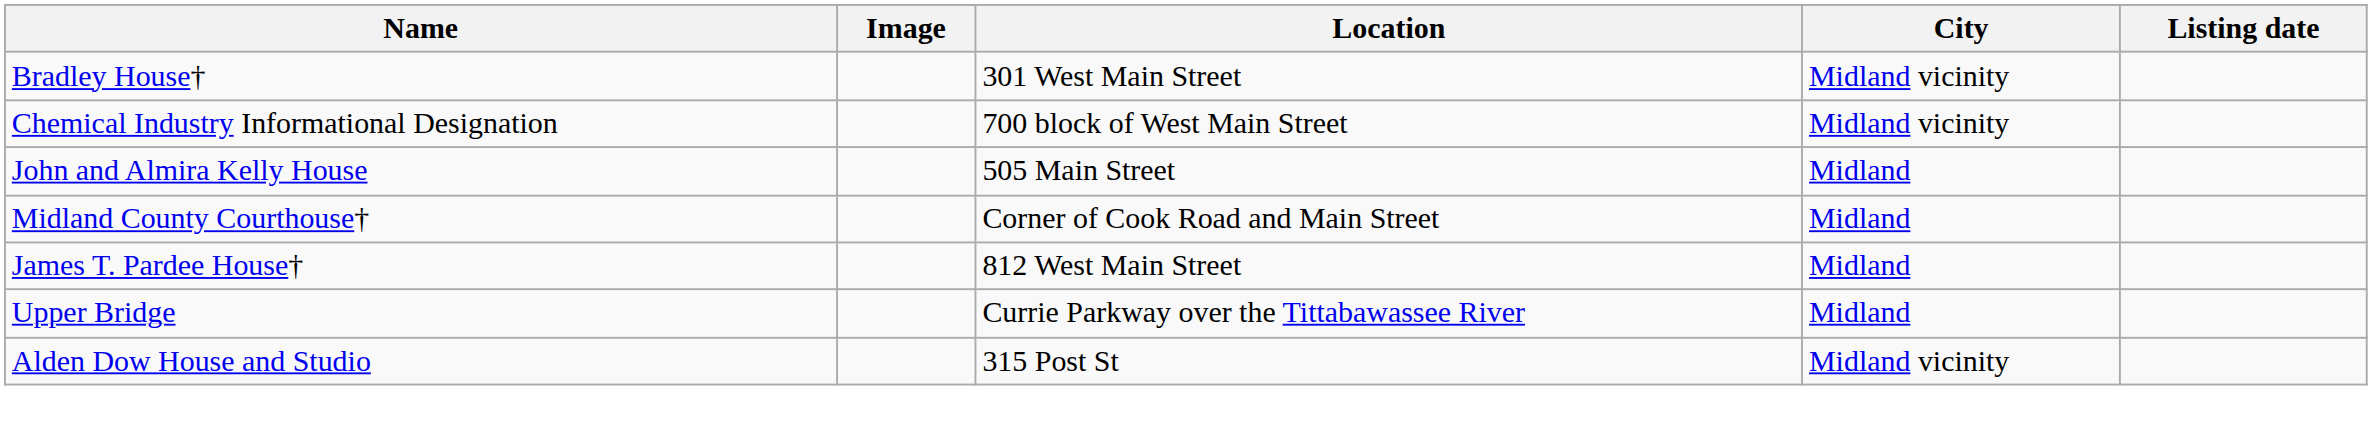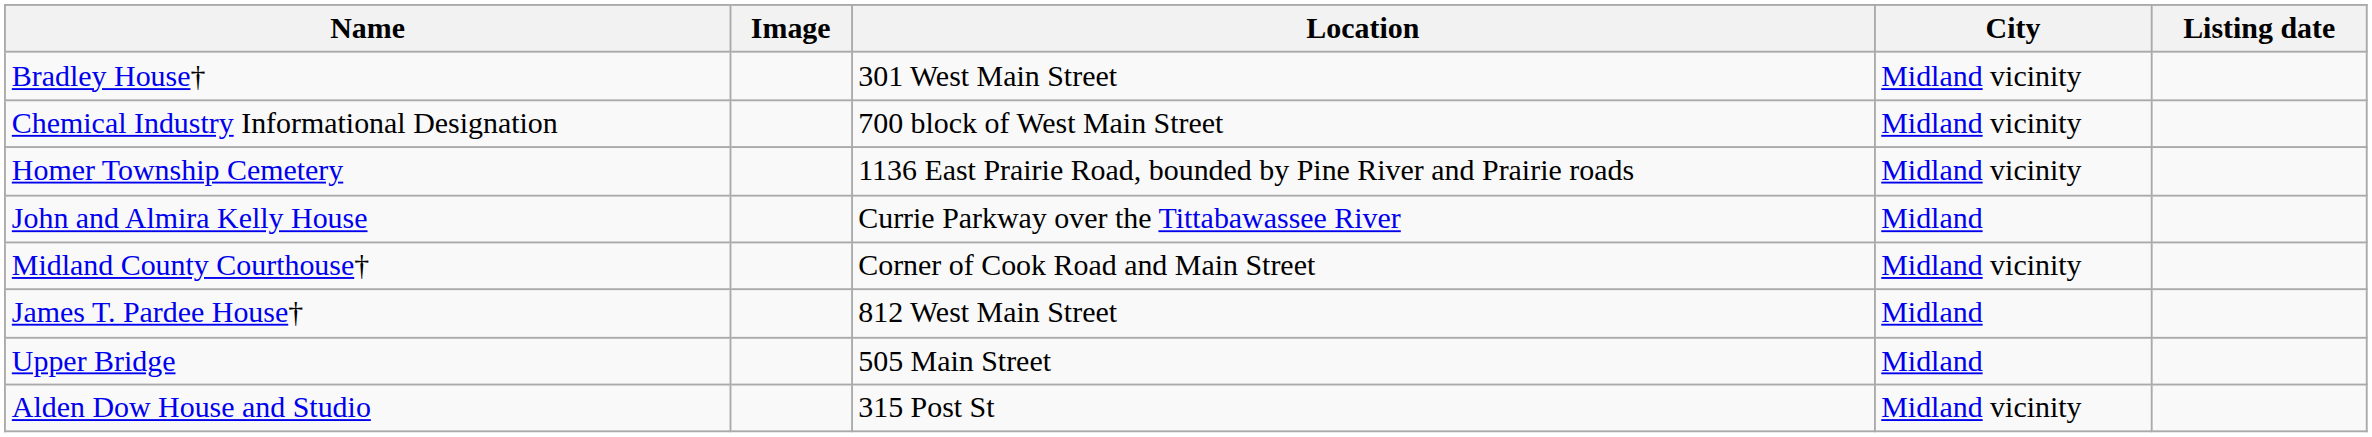 <table class="wikitable sortable" style="width:100%">
 <tr>
 <th>Name</th>
 <th>Image</th>
 <th>Location</th>
 <th>City</th>
 <th>Listing date</th>
 </tr>
 <tr>
 <td><a href='#'>Bradley House</a>†</td>
 <td></td>
 <td>301 West Main Street</td>
 <td><a href='#'>Midland</a> vicinity</td>
 <td></td>
 </tr>
 <tr>
 <td><a href='#'>Chemical Industry</a> Informational Designation</td>
 <td></td>
 <td>700 block of West Main Street</td>
 <td><a href='#'>Midland</a> vicinity</td>
 <td></td>
 </tr>
 <tr>
+<td><a href='#'>Homer Township Cemetery</a></td>
+<td></td>
+<td>1136 East Prairie Road, bounded by Pine River and Prairie roads</td>
+<td><a href='#'>Midland</a> vicinity</td>
+<td></td>
+</tr>
+<tr>
 <td><a href='#'>John and Almira Kelly House</a></td>
 <td></td>
-<td>505 Main Street</td>
+<td>Currie Parkway over the <a href='#'>Tittabawassee River</a></td>
 <td><a href='#'>Midland</a></td>
 <td></td>
 </tr>
 <tr>
 <td><a href='#'>Midland County Courthouse</a>†</td>
 <td></td>
 <td>Corner of Cook Road and Main Street</td>
-<td><a href='#'>Midland</a></td>
+<td><a href='#'>Midland</a> vicinity</td>
 <td></td>
 </tr>
 <tr>
 <td><a href='#'>James T. Pardee House</a>†</td>
 <td></td>
 <td>812 West Main Street</td>
 <td><a href='#'>Midland</a></td>
 <td></td>
 </tr>
 <tr>
 <td><a href='#'>Upper Bridge</a></td>
 <td></td>
-<td>Currie Parkway over the <a href='#'>Tittabawassee River</a></td>
+<td>505 Main Street</td>
 <td><a href='#'>Midland</a></td>
 <td></td>
 </tr>
 <tr>
 <td><a href='#'>Alden Dow House and Studio</a></td>
 <td></td>
 <td>315 Post St</td>
 <td><a href='#'>Midland</a> vicinity</td>
 <td></td>
 </tr>
 </table>
